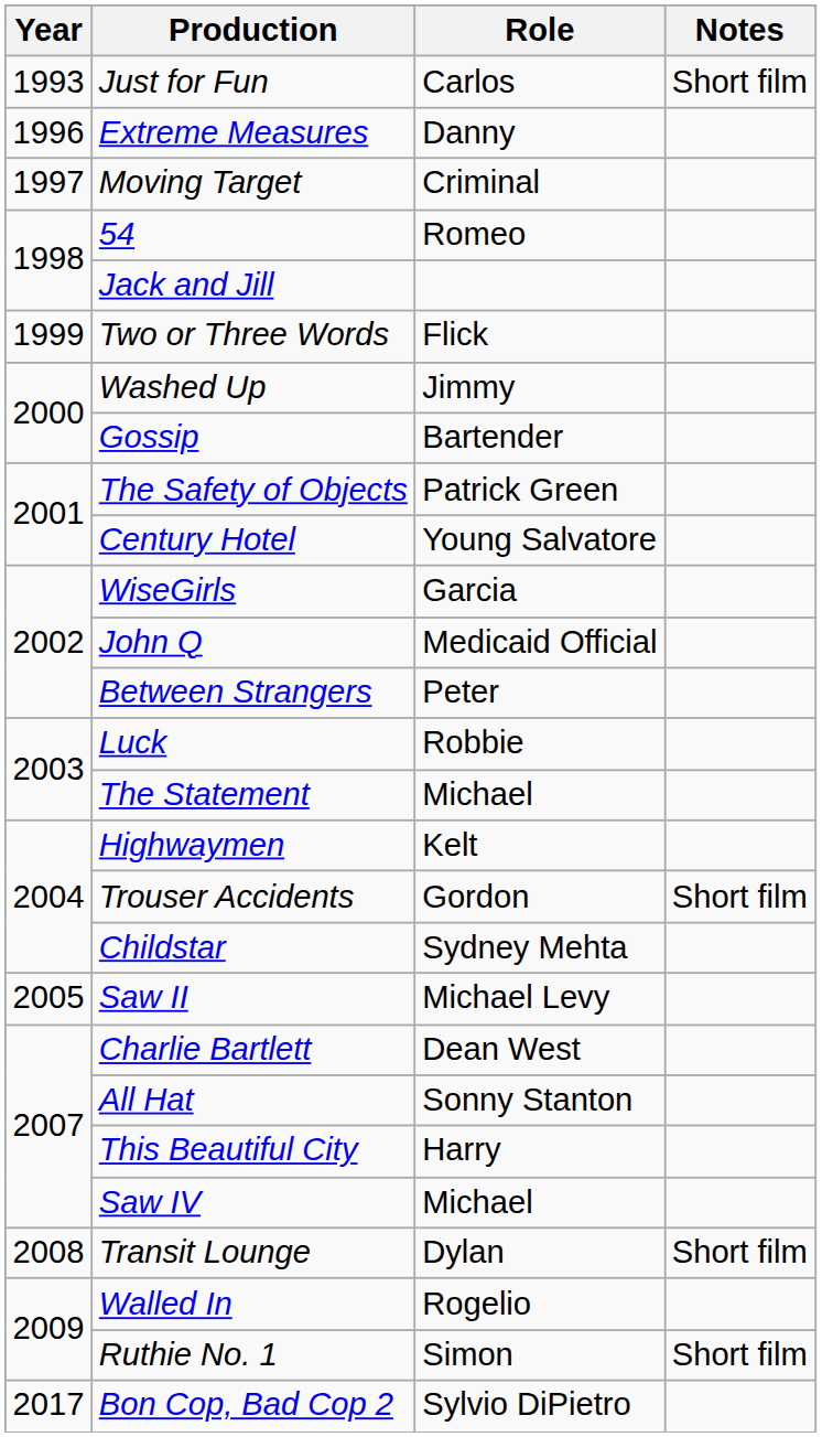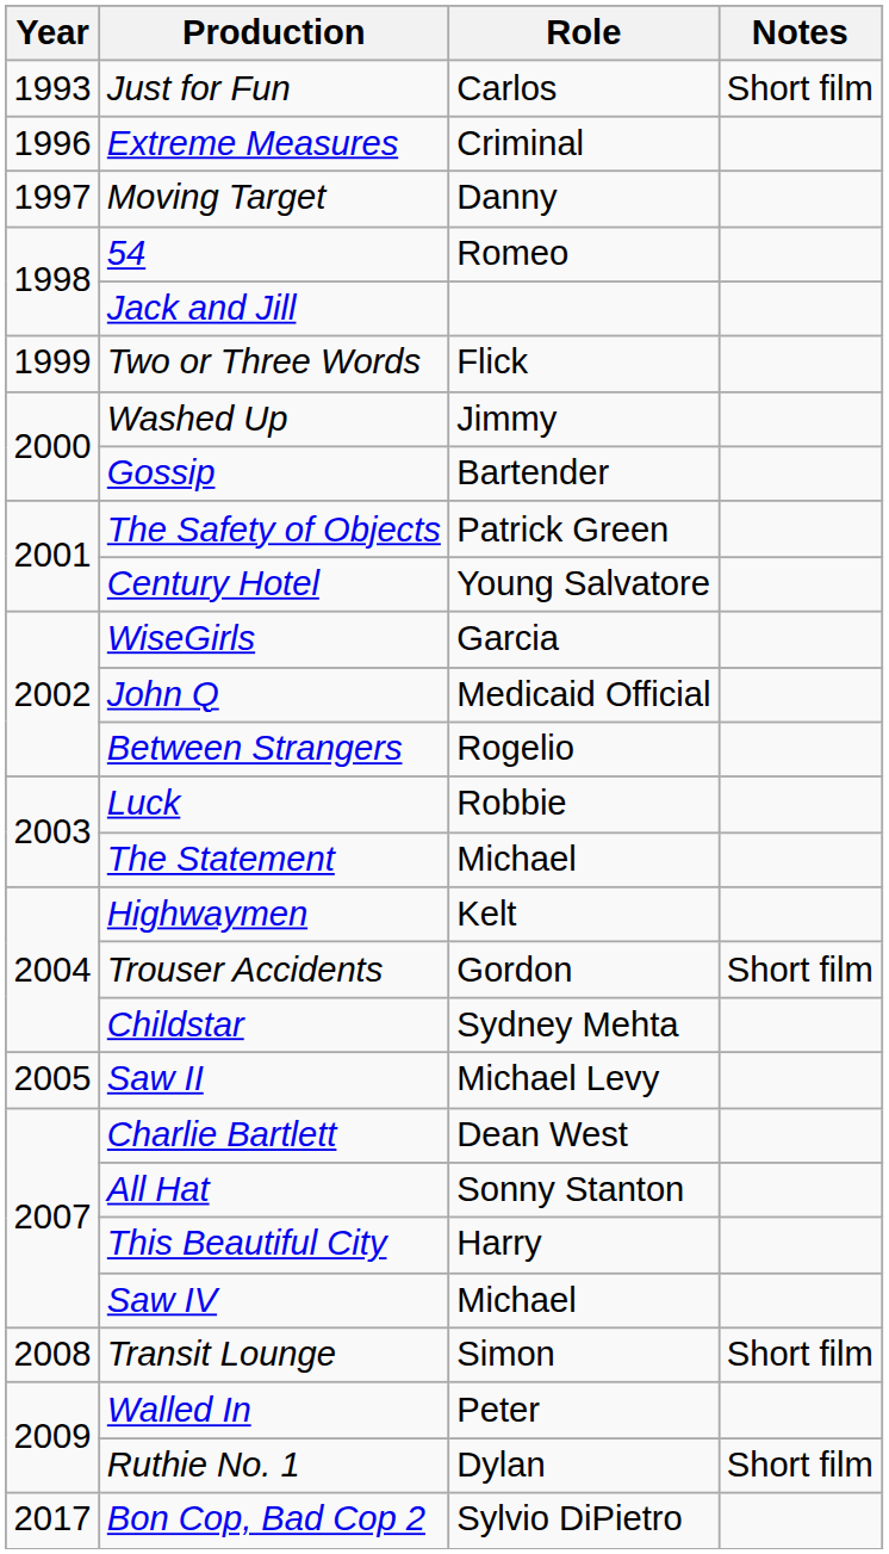 <table class="wikitable sortable">
 <tr>
 <th>Year</th>
 <th>Production</th>
 <th>Role</th>
 <th class="unsortable">Notes</th>
 </tr>
 <tr>
 <td>1993</td>
 <td><em>Just for Fun</em></td>
 <td>Carlos</td>
 <td>Short film</td>
 </tr>
 <tr>
 <td>1996</td>
 <td><em><a href='#'>Extreme Measures</a></em></td>
-<td>Danny</td>
+<td>Criminal</td>
 <td></td>
 </tr>
 <tr>
 <td>1997</td>
 <td><em>Moving Target</em></td>
-<td>Criminal</td>
+<td>Danny</td>
 <td></td>
 </tr>
 <tr>
 <td rowspan=2>1998</td>
 <td><em><a href='#'>54</a></em></td>
 <td>Romeo</td>
 <td></td>
 </tr>
 <tr>
 <td><em><a href='#'>Jack and Jill</a></em></td>
 <td></td>
 <td></td>
 </tr>
 <tr>
 <td>1999</td>
 <td><em>Two or Three Words</em></td>
 <td>Flick</td>
 <td></td>
 </tr>
 <tr>
 <td rowspan=2>2000</td>
 <td><em>Washed Up</em></td>
 <td>Jimmy</td>
 <td></td>
 </tr>
 <tr>
 <td><em><a href='#'>Gossip</a></em></td>
 <td>Bartender</td>
 <td></td>
 </tr>
 <tr>
 <td rowspan=2>2001</td>
 <td data-sort-value="Safety of Objects, The"><em><a href='#'>The Safety of Objects</a></em></td>
 <td>Patrick Green</td>
 <td></td>
 </tr>
 <tr>
 <td><em><a href='#'>Century Hotel</a></em></td>
 <td>Young Salvatore</td>
 <td></td>
 </tr>
 <tr>
 <td rowspan=3>2002</td>
 <td><em><a href='#'>WiseGirls</a></em></td>
 <td>Garcia</td>
 <td></td>
 </tr>
 <tr>
 <td><em><a href='#'>John Q</a></em></td>
 <td>Medicaid Official</td>
 <td></td>
 </tr>
 <tr>
 <td><em><a href='#'>Between Strangers</a></em></td>
-<td>Peter</td>
+<td>Rogelio</td>
 <td></td>
 </tr>
 <tr>
 <td rowspan=2>2003</td>
 <td><em><a href='#'>Luck</a></em></td>
 <td>Robbie</td>
 <td></td>
 </tr>
 <tr>
 <td data-sort-value="Statement, The"><em><a href='#'>The Statement</a></em></td>
 <td>Michael</td>
 <td></td>
 </tr>
 <tr>
 <td rowspan=3>2004</td>
 <td><em><a href='#'>Highwaymen</a></em></td>
 <td>Kelt</td>
 <td></td>
 </tr>
 <tr>
 <td><em>Trouser Accidents</em></td>
 <td>Gordon</td>
 <td>Short film</td>
 </tr>
 <tr>
 <td><em><a href='#'>Childstar</a></em></td>
 <td>Sydney Mehta</td>
 <td></td>
 </tr>
 <tr>
 <td>2005</td>
 <td><em><a href='#'>Saw II</a></em></td>
 <td>Michael Levy</td>
 <td></td>
 </tr>
 <tr>
 <td rowspan=4>2007</td>
 <td><em><a href='#'>Charlie Bartlett</a></em></td>
 <td>Dean West</td>
 <td></td>
 </tr>
 <tr>
 <td><em><a href='#'>All Hat</a></em></td>
 <td>Sonny Stanton</td>
 <td></td>
 </tr>
 <tr>
 <td><em><a href='#'>This Beautiful City</a></em></td>
 <td>Harry</td>
 <td></td>
 </tr>
 <tr>
 <td><em><a href='#'>Saw IV</a></em></td>
 <td>Michael</td>
 <td></td>
 </tr>
 <tr>
 <td>2008</td>
 <td><em>Transit Lounge</em></td>
-<td>Dylan</td>
+<td>Simon</td>
 <td>Short film</td>
 </tr>
 <tr>
 <td rowspan=2>2009</td>
 <td><em><a href='#'>Walled In</a></em></td>
-<td>Rogelio</td>
+<td>Peter</td>
 <td></td>
 </tr>
 <tr>
 <td><em>Ruthie No. 1</em></td>
-<td>Simon</td>
+<td>Dylan</td>
 <td>Short film</td>
 </tr>
 <tr>
 <td>2017</td>
 <td><em><a href='#'>Bon Cop, Bad Cop 2</a></em></td>
 <td>Sylvio DiPietro</td>
 <td></td>
 </tr>
 <tr>
 </tr>
 </table>
